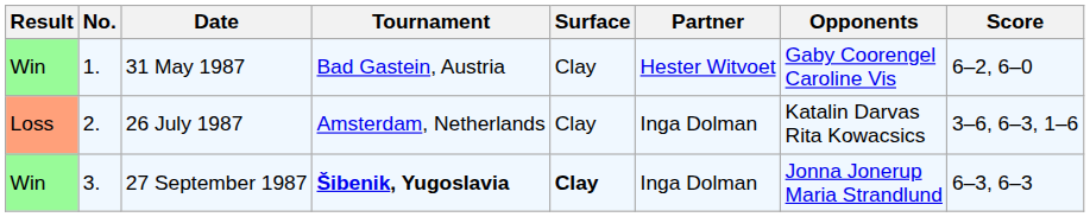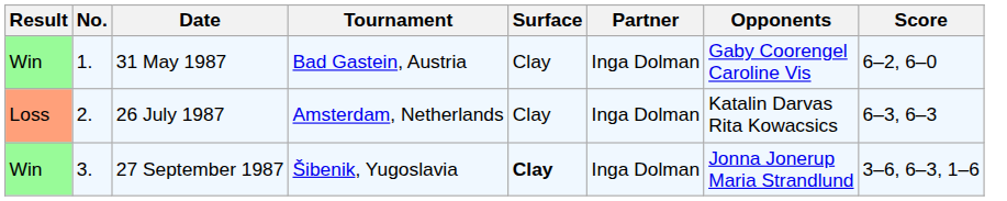 <table class="sortable wikitable" style=font-size:97%>
 <tr>
 <th>Result</th>
 <th>No.</th>
 <th>Date</th>
 <th>Tournament</th>
 <th>Surface</th>
 <th>Partner</th>
 <th>Opponents</th>
 <th class="unsortable">Score</th>
 </tr>
 <tr style="background:#f0f8ff;">
 <td style="background:#98fb98;">Win</td>
 <td>1.</td>
 <td>31 May 1987</td>
 <td><a href='#'>Bad Gastein</a>, Austria</td>
 <td>Clay</td>
-<td> <a href='#'>Hester Witvoet</a></td>
+<td> Inga Dolman</td>
 <td> <a href='#'>Gaby Coorengel</a> <br>  <a href='#'>Caroline Vis</a></td>
 <td>6–2, 6–0</td>
 </tr>
 <tr style="background:#f0f8ff;">
 <td style="background:#ffa07a;">Loss</td>
 <td>2.</td>
 <td>26 July 1987</td>
 <td><a href='#'>Amsterdam</a>, Netherlands</td>
 <td>Clay</td>
 <td> Inga Dolman</td>
 <td> Katalin Darvas <br>  Rita Kowacsics</td>
-<td>3–6, 6–3, 1–6</td>
+<td>6–3, 6–3</td>
 </tr>
 <tr style="background:#f0f8ff;">
 <td style="background:#98fb98;">Win</td>
 <td>3.</td>
 <td>27 September 1987</td>
-<td><strong><a href='#'>Šibenik</a>, Yugoslavia</strong></td>
+<td><a href='#'>Šibenik</a>, Yugoslavia</td>
 <td><strong>Clay</strong></td>
 <td> Inga Dolman</td>
 <td> <a href='#'>Jonna Jonerup</a> <br>  <a href='#'>Maria Strandlund</a></td>
-<td>6–3, 6–3</td>
+<td>3–6, 6–3, 1–6</td>
 </tr>
 </table>
